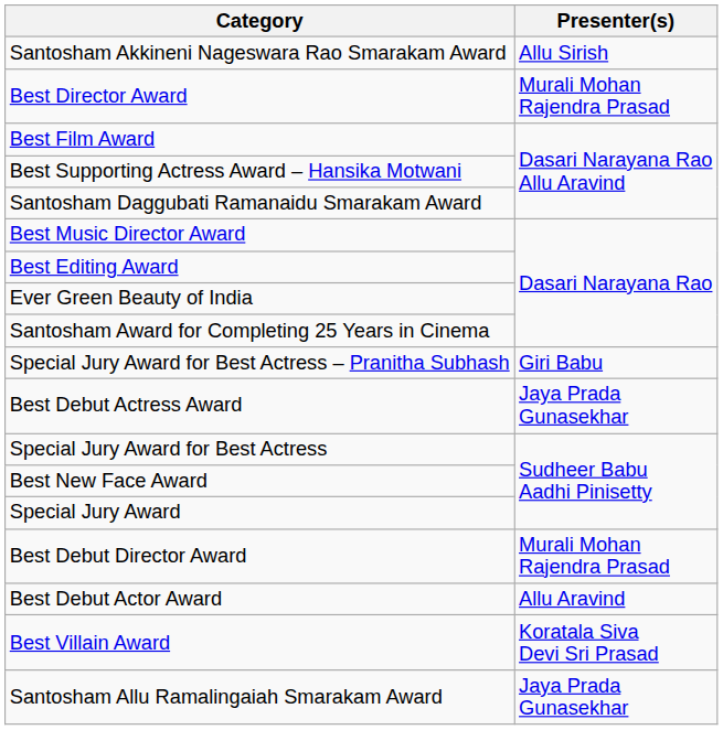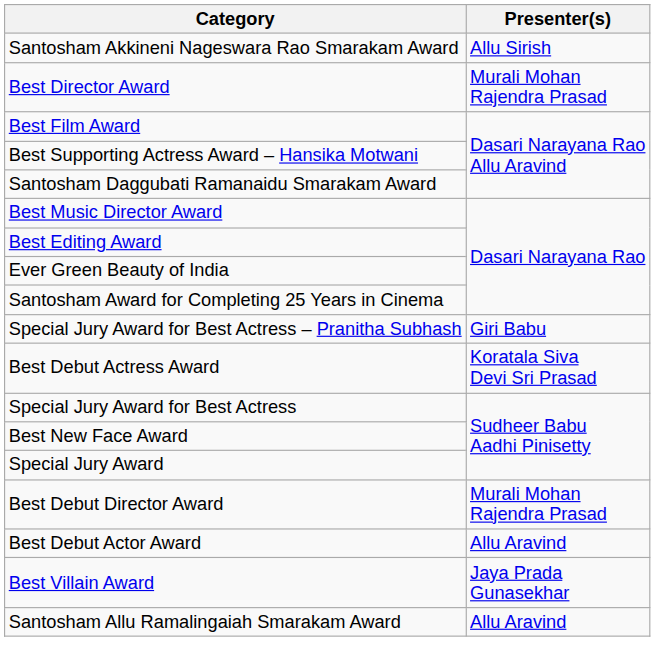 <table class="wikitable">
 <tr>
 <th>Category</th>
 <th>Presenter(s)</th>
 </tr>
 <tr>
 <td>Santosham Akkineni Nageswara Rao Smarakam Award</td>
 <td><a href='#'>Allu Sirish</a></td>
 </tr>
 <tr>
 <td><a href='#'>Best Director Award</a></td>
 <td><a href='#'>Murali Mohan</a><br><a href='#'>Rajendra Prasad</a></td>
 </tr>
 <tr>
 <td><a href='#'>Best Film Award</a></td>
 <td rowspan="3"><a href='#'>Dasari Narayana Rao</a><br><a href='#'>Allu Aravind</a></td>
 </tr>
 <tr>
 <td>Best Supporting Actress Award – <a href='#'>Hansika Motwani</a></td>
 </tr>
 <tr>
 <td>Santosham Daggubati Ramanaidu Smarakam Award</td>
 </tr>
 <tr>
 <td><a href='#'>Best Music Director Award</a></td>
 <td rowspan="4"><a href='#'>Dasari Narayana Rao</a></td>
 </tr>
 <tr>
 <td><a href='#'>Best Editing Award</a></td>
 </tr>
 <tr>
 <td>Ever Green Beauty of India</td>
 </tr>
 <tr>
 <td>Santosham Award for Completing 25 Years in Cinema</td>
 </tr>
 <tr>
 <td>Special Jury Award for Best Actress – <a href='#'>Pranitha Subhash</a></td>
 <td><a href='#'>Giri Babu</a></td>
 </tr>
 <tr>
 <td>Best Debut Actress Award</td>
-<td><a href='#'>Jaya Prada</a><br><a href='#'>Gunasekhar</a></td>
+<td><a href='#'>Koratala Siva</a><br><a href='#'>Devi Sri Prasad</a></td>
 </tr>
 <tr>
 <td>Special Jury Award for Best Actress</td>
 <td rowspan="3"><a href='#'>Sudheer Babu</a><br><a href='#'>Aadhi Pinisetty</a></td>
 </tr>
 <tr>
 <td>Best New Face Award</td>
 </tr>
 <tr>
 <td>Special Jury Award</td>
 </tr>
 <tr>
 <td>Best Debut Director Award</td>
 <td><a href='#'>Murali Mohan</a><br><a href='#'>Rajendra Prasad</a></td>
 </tr>
 <tr>
 <td>Best Debut Actor Award</td>
 <td><a href='#'>Allu Aravind</a></td>
 </tr>
 <tr>
 <td><a href='#'>Best Villain Award</a></td>
-<td><a href='#'>Koratala Siva</a><br><a href='#'>Devi Sri Prasad</a></td>
+<td><a href='#'>Jaya Prada</a><br><a href='#'>Gunasekhar</a></td>
 </tr>
 <tr>
 <td>Santosham Allu Ramalingaiah Smarakam Award</td>
-<td><a href='#'>Jaya Prada</a><br><a href='#'>Gunasekhar</a></td>
+<td><a href='#'>Allu Aravind</a></td>
 </tr>
 </table>
